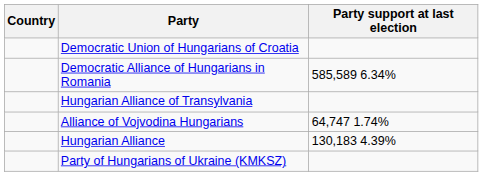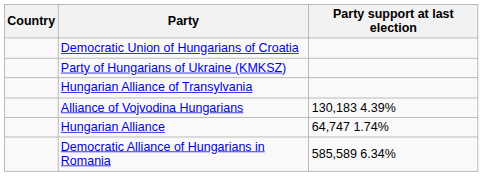 <table class="wikitable">
 <tr>
 <th>Country</th>
 <th>Party</th>
 <th>Party support at last election</th>
 </tr>
 <tr>
 <td></td>
 <td><a href='#'>Democratic Union of Hungarians of Croatia</a></td>
 <td></td>
 </tr>
 <tr>
 <td></td>
-<td><a href='#'>Democratic Alliance of Hungarians in Romania</a></td>
-<td>585,589  6.34%</td>
+<td><a href='#'>Party of Hungarians of Ukraine (KMKSZ)</a></td>
+<td></td>
 </tr>
 <tr>
 <td></td>
 <td><a href='#'>Hungarian Alliance of Transylvania</a></td>
 <td></td>
 </tr>
 <tr>
 <td></td>
 <td><a href='#'>Alliance of Vojvodina Hungarians</a></td>
+<td>130,183 4.39%</td>
+</tr>
+<tr>
+<td></td>
+<td><a href='#'>Hungarian Alliance</a></td>
 <td>64,747 1.74%</td>
 </tr>
 <tr>
 <td></td>
-<td><a href='#'>Hungarian Alliance</a></td>
-<td>130,183 4.39%</td>
-</tr>
-<tr>
-<td></td>
-<td><a href='#'>Party of Hungarians of Ukraine (KMKSZ)</a></td>
-<td></td>
+<td><a href='#'>Democratic Alliance of Hungarians in Romania</a></td>
+<td>585,589  6.34%</td>
 </tr>
 </table>
